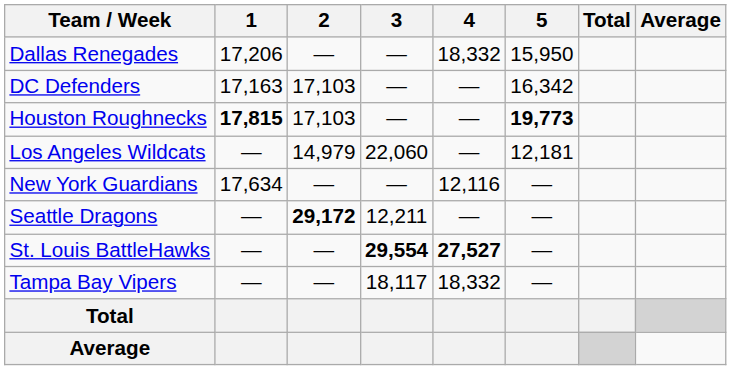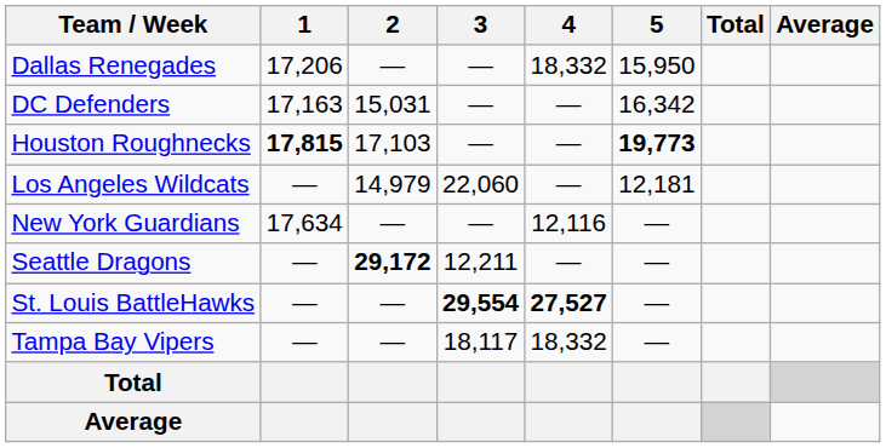 <table class="wikitable sortable" style="text-align:center;">
 <tr>
 <th>Team / Week</th>
 <th>1</th>
 <th>2</th>
 <th>3</th>
 <th>4</th>
 <th>5</th>
 <th>Total</th>
 <th>Average</th>
 </tr>
 <tr>
 <td align=left><a href='#'>Dallas Renegades</a></td>
 <td>17,206</td>
 <td>—</td>
 <td>—</td>
 <td>18,332</td>
 <td>15,950</td>
 <td></td>
 <td></td>
 </tr>
 <tr>
 <td align=left><a href='#'>DC Defenders</a></td>
 <td>17,163</td>
-<td>17,103</td>
+<td>15,031</td>
 <td>—</td>
 <td>—</td>
 <td>16,342</td>
 <td></td>
 <td></td>
 </tr>
 <tr>
 <td align=left><a href='#'>Houston Roughnecks</a></td>
 <td><strong>17,815</strong></td>
 <td>17,103</td>
 <td>—</td>
 <td>—</td>
 <td><strong>19,773</strong></td>
 <td></td>
 <td></td>
 </tr>
 <tr>
 <td align=left><a href='#'>Los Angeles Wildcats</a></td>
 <td>—</td>
 <td>14,979</td>
 <td>22,060</td>
 <td>—</td>
 <td>12,181</td>
 <td></td>
 <td></td>
 </tr>
 <tr>
 <td align=left><a href='#'>New York Guardians</a></td>
 <td>17,634</td>
 <td>—</td>
 <td>—</td>
 <td>12,116</td>
 <td>—</td>
 <td></td>
 <td></td>
 </tr>
 <tr>
 <td align=left><a href='#'>Seattle Dragons</a></td>
 <td>—</td>
 <td><strong>29,172</strong></td>
 <td>12,211</td>
 <td>—</td>
 <td>—</td>
 <td></td>
 <td></td>
 </tr>
 <tr>
 <td align=left><a href='#'>St. Louis BattleHawks</a></td>
 <td>—</td>
 <td>—</td>
 <td><strong>29,554</strong></td>
 <td><strong>27,527</strong></td>
 <td>—</td>
 <td><strong></strong></td>
 <td><strong></strong></td>
 </tr>
 <tr>
 <td align=left><a href='#'>Tampa Bay Vipers</a></td>
 <td>—</td>
 <td>—</td>
 <td>18,117</td>
 <td>18,332</td>
 <td>—</td>
 <td></td>
 <td></td>
 </tr>
 <tr class="sortbottom">
 <th>Total </th>
 <th> </th>
 <th> </th>
 <th></th>
 <th> </th>
 <th> </th>
 <th> </th>
 <td style="background:lightgrey;"> </td>
 </tr>
 <tr class="sortbottom">
 <th>Average</th>
 <th> </th>
 <th> </th>
 <th></th>
 <th> </th>
 <th> </th>
 <td style="background:lightgrey;"> </td>
 <td><strong></strong></td>
 </tr>
 </table>
